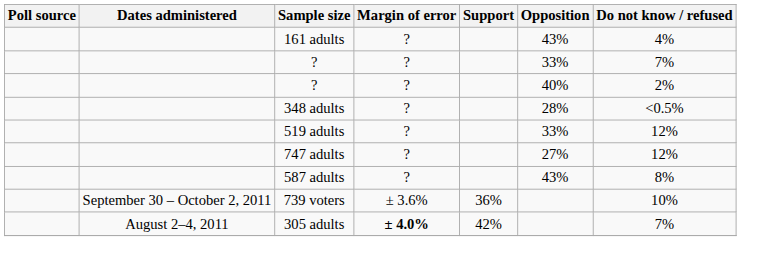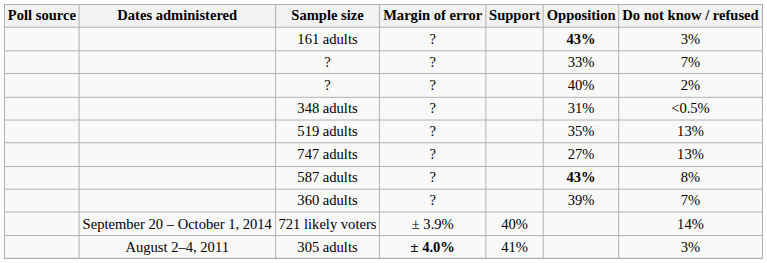 <table class="wikitable" style="text-align: center">
 <tr>
 <th>Poll source</th>
 <th>Dates administered</th>
 <th>Sample size</th>
 <th>Margin of error</th>
 <th>Support</th>
 <th>Opposition</th>
 <th>Do not know / refused</th>
 </tr>
 <tr>
 <td></td>
 <td></td>
 <td>161 adults</td>
 <td>?</td>
 <td></td>
-<td>43%</td>
-<td>4%</td>
+<td><strong>43%</strong></td>
+<td>3%</td>
 </tr>
 <tr>
 <td></td>
 <td></td>
 <td>?</td>
 <td>?</td>
 <td></td>
 <td>33%</td>
 <td>7%</td>
 </tr>
 <tr>
 <td></td>
 <td></td>
 <td>?</td>
 <td>?</td>
 <td></td>
 <td>40%</td>
 <td>2%</td>
 </tr>
 <tr>
 <td></td>
 <td></td>
 <td>348 adults</td>
 <td>?</td>
 <td></td>
-<td>28%</td>
+<td>31%</td>
 <td><0.5%</td>
 </tr>
 <tr>
 <td></td>
 <td></td>
 <td>519 adults</td>
 <td>?</td>
 <td></td>
-<td>33%</td>
-<td>12%</td>
+<td>35%</td>
+<td>13%</td>
 </tr>
 <tr>
 <td></td>
 <td></td>
 <td>747 adults</td>
 <td>?</td>
 <td></td>
 <td>27%</td>
-<td>12%</td>
+<td>13%</td>
 </tr>
 <tr>
 <td></td>
 <td></td>
 <td>587 adults</td>
 <td>?</td>
 <td></td>
-<td>43%</td>
+<td><strong>43%</strong></td>
 <td>8%</td>
 </tr>
 <tr>
 <td></td>
-<td>September 30 – October 2, 2011</td>
-<td>739 voters</td>
-<td>± 3.6%</td>
-<td>36%</td>
 <td></td>
-<td>10%</td>
+<td>360 adults</td>
+<td>?</td>
+<td></td>
+<td>39%</td>
+<td>7%</td>
+</tr>
+<tr>
+<td></td>
+<td>September 20 – October 1, 2014</td>
+<td>721 likely voters</td>
+<td>± 3.9%</td>
+<td>40%</td>
+<td></td>
+<td>14%</td>
 </tr>
 <tr>
 <td></td>
 <td>August 2–4, 2011</td>
 <td>305 adults</td>
 <td><strong>± 4.0%</strong></td>
-<td>42%</td>
+<td>41%</td>
 <td></td>
-<td>7%</td>
+<td>3%</td>
 </tr>
 <tr>
 </tr>
 </table>
